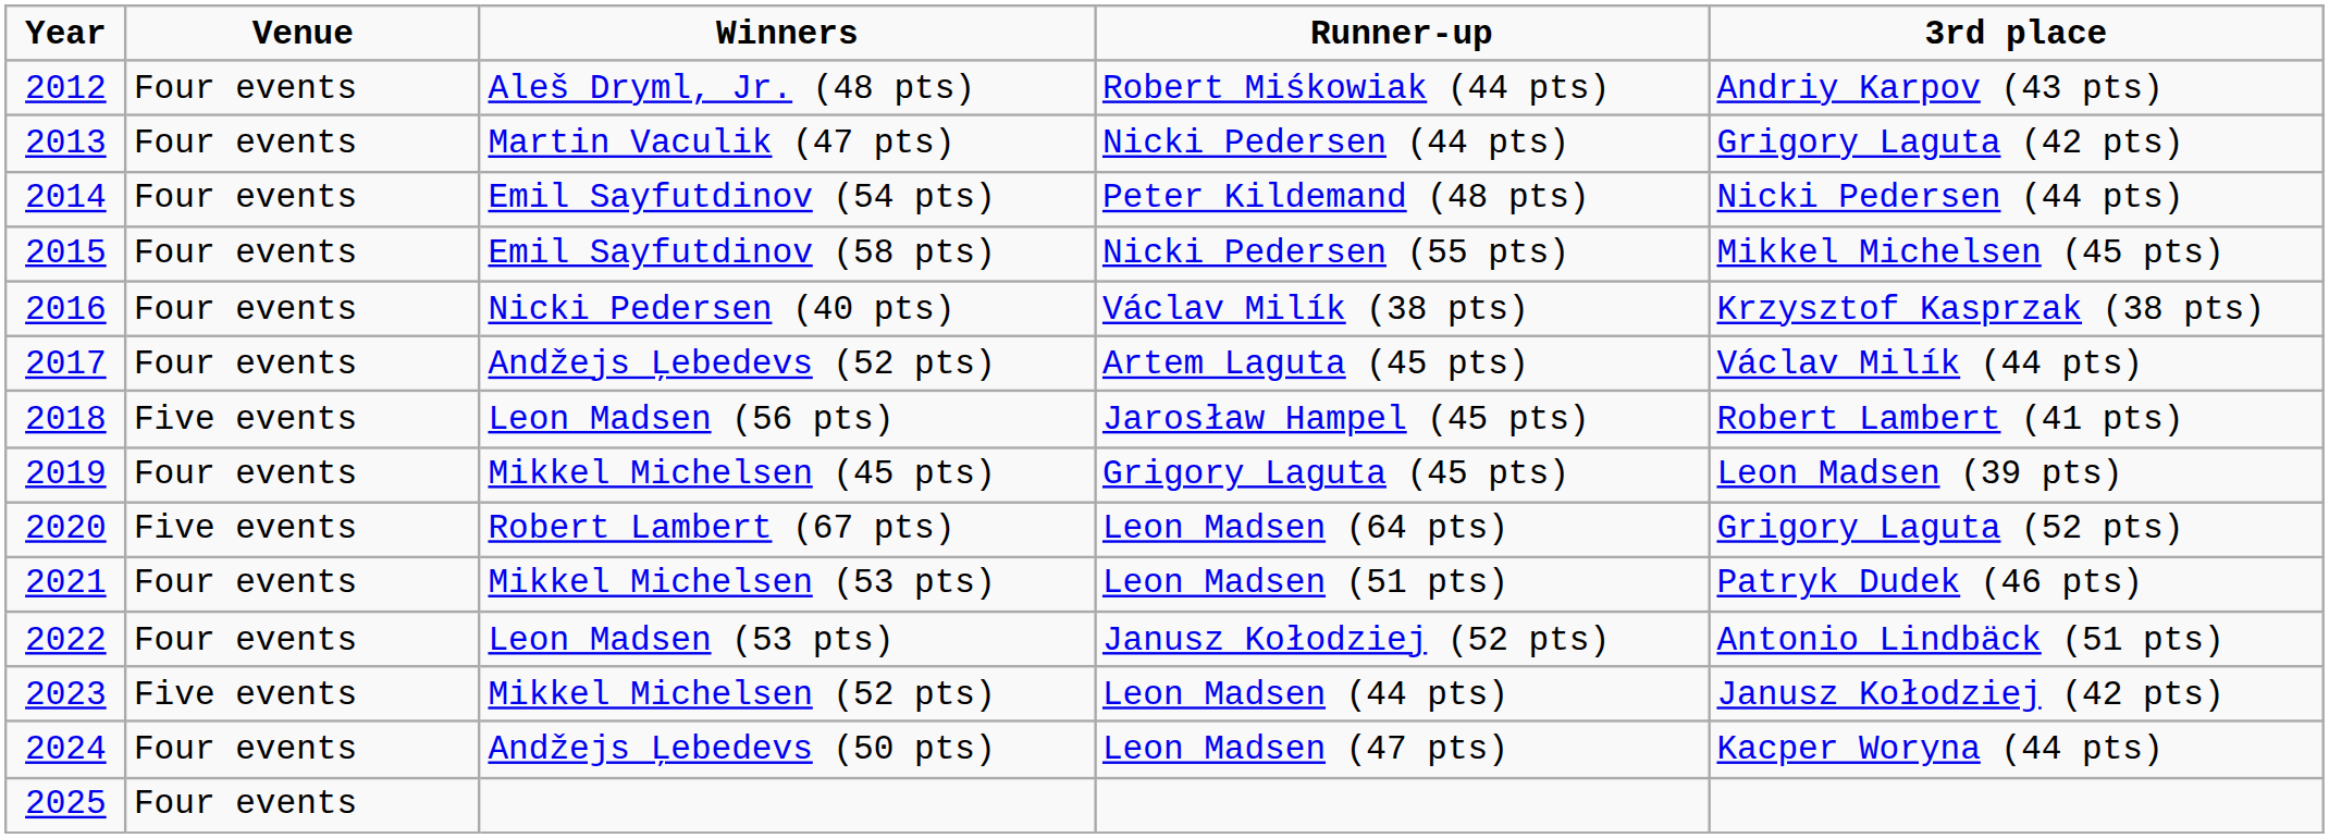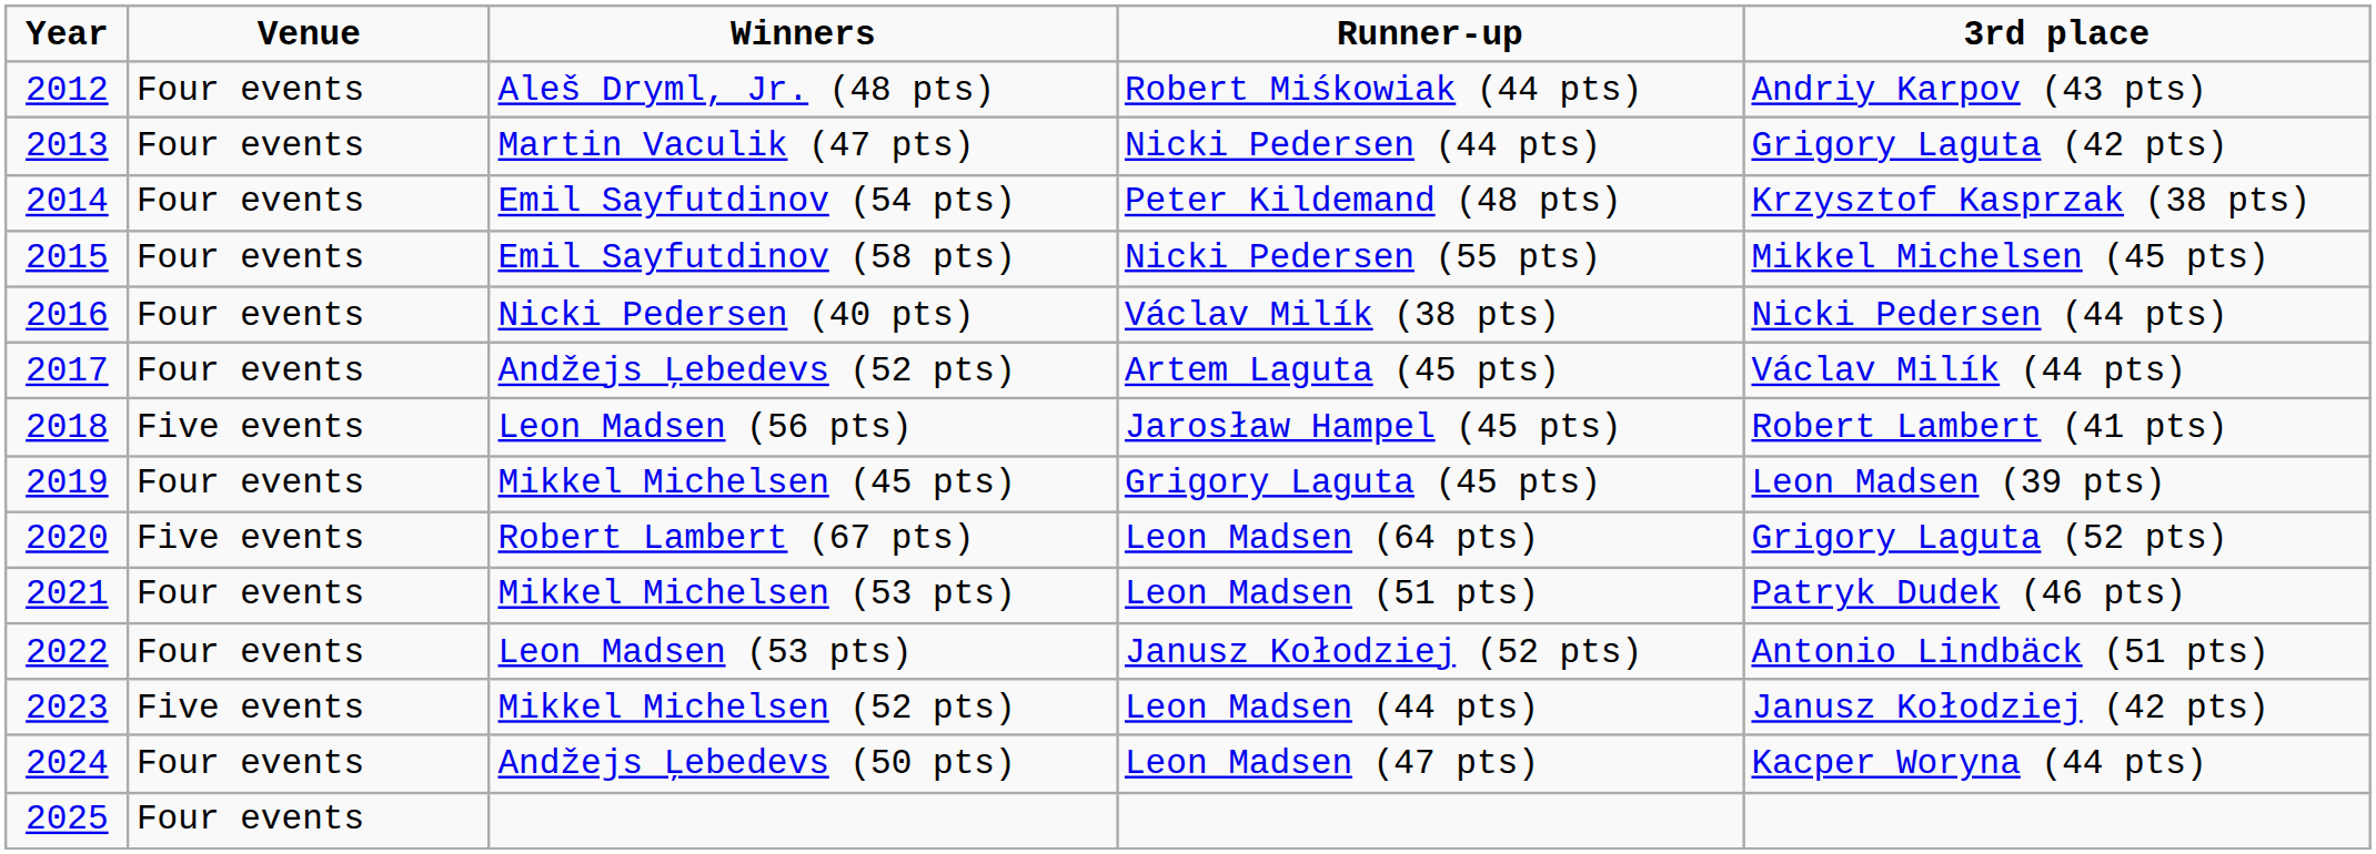 <table class="wikitable">
 <tr align=center>
 <td width=40px  ><strong>Year</strong></td>
 <td width=130px ><strong>Venue</strong></td>
 <td width=230px ><strong>Winners</strong></td>
 <td width=230px ><strong>Runner-up</strong></td>
 <td width=230px ><strong>3rd place</strong></td>
 </tr>
 <tr>
 <td align=center><a href='#'>2012</a></td>
 <td>Four events</td>
 <td> <a href='#'>Aleš Dryml, Jr.</a> (48 pts)</td>
 <td> <a href='#'>Robert Miśkowiak</a> (44 pts)</td>
 <td> <a href='#'>Andriy Karpov</a> (43 pts)</td>
 </tr>
 <tr>
 <td align=center><a href='#'>2013</a></td>
 <td>Four events</td>
 <td> <a href='#'>Martin Vaculik</a> (47 pts)</td>
 <td> <a href='#'>Nicki Pedersen</a> (44 pts)</td>
 <td> <a href='#'>Grigory Laguta</a> (42 pts)</td>
 </tr>
 <tr>
 <td align=center><a href='#'>2014</a></td>
 <td>Four events</td>
 <td> <a href='#'>Emil Sayfutdinov</a> (54 pts)</td>
 <td> <a href='#'>Peter Kildemand</a> (48 pts)</td>
-<td> <a href='#'>Nicki Pedersen</a> (44 pts)</td>
+<td> <a href='#'>Krzysztof Kasprzak</a> (38 pts)</td>
 </tr>
 <tr>
 <td align=center><a href='#'>2015</a></td>
 <td>Four events</td>
 <td> <a href='#'>Emil Sayfutdinov</a> (58 pts)</td>
 <td> <a href='#'>Nicki Pedersen</a> (55 pts)</td>
 <td> <a href='#'>Mikkel Michelsen</a> (45 pts)</td>
 </tr>
 <tr>
 <td align=center><a href='#'>2016</a></td>
 <td>Four events</td>
 <td> <a href='#'>Nicki Pedersen</a> (40 pts)</td>
 <td> <a href='#'>Václav Milík</a> (38 pts)</td>
-<td> <a href='#'>Krzysztof Kasprzak</a> (38 pts)</td>
+<td> <a href='#'>Nicki Pedersen</a> (44 pts)</td>
 </tr>
 <tr>
 <td align=center><a href='#'>2017</a></td>
 <td>Four events</td>
 <td> <a href='#'>Andžejs Ļebedevs</a> (52 pts)</td>
 <td> <a href='#'>Artem Laguta</a> (45 pts)</td>
 <td> <a href='#'>Václav Milík</a> (44 pts)</td>
 </tr>
 <tr>
 <td align=center><a href='#'>2018</a></td>
 <td>Five events</td>
 <td> <a href='#'>Leon Madsen</a> (56 pts)</td>
 <td> <a href='#'>Jarosław Hampel</a> (45 pts)</td>
 <td> <a href='#'>Robert Lambert</a> (41 pts)</td>
 </tr>
 <tr>
 <td align=center><a href='#'>2019</a></td>
 <td>Four events</td>
 <td> <a href='#'>Mikkel Michelsen</a> (45 pts)</td>
 <td> <a href='#'>Grigory Laguta</a> (45 pts)</td>
 <td> <a href='#'>Leon Madsen</a> (39 pts)</td>
 </tr>
 <tr>
 <td align=center><a href='#'>2020</a></td>
 <td>Five events</td>
 <td> <a href='#'>Robert Lambert</a> (67 pts)</td>
 <td> <a href='#'>Leon Madsen</a> (64 pts)</td>
 <td> <a href='#'>Grigory Laguta</a> (52 pts)</td>
 </tr>
 <tr>
 <td align=center><a href='#'>2021</a></td>
 <td>Four events</td>
 <td> <a href='#'>Mikkel Michelsen</a> (53 pts)</td>
 <td> <a href='#'>Leon Madsen</a> (51 pts)</td>
 <td> <a href='#'>Patryk Dudek</a> (46 pts)</td>
 </tr>
 <tr>
 <td align=center><a href='#'>2022</a></td>
 <td>Four events</td>
 <td> <a href='#'>Leon Madsen</a> (53 pts)</td>
 <td> <a href='#'>Janusz Kołodziej</a> (52 pts)</td>
 <td> <a href='#'>Antonio Lindbäck</a> (51 pts)</td>
 </tr>
 <tr>
 <td align=center><a href='#'>2023</a></td>
 <td>Five events</td>
 <td> <a href='#'>Mikkel Michelsen</a> (52 pts)</td>
 <td> <a href='#'>Leon Madsen</a> (44 pts)</td>
 <td> <a href='#'>Janusz Kołodziej</a> (42 pts)</td>
 </tr>
 <tr>
 <td align=center><a href='#'>2024</a></td>
 <td>Four events</td>
 <td> <a href='#'>Andžejs Ļebedevs</a> (50 pts)</td>
 <td> <a href='#'>Leon Madsen</a> (47 pts)</td>
 <td> <a href='#'>Kacper Woryna</a> (44 pts)</td>
 </tr>
 <tr>
 <td align=center><a href='#'>2025</a></td>
 <td>Four events</td>
 <td></td>
 <td></td>
 <td></td>
 </tr>
 </table>
